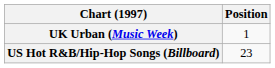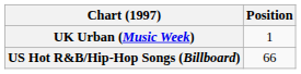 <table class="wikitable plainrowheaders" style="text-align:center">
 <tr>
 <th scope="col">Chart (1997)</th>
 <th scope="col">Position</th>
 </tr>
 <tr>
 <th scope="row">UK Urban (<em><a href='#'>Music Week</a></em>)</th>
 <td>1</td>
 </tr>
 <tr>
 <th scope="row">US Hot R&B/Hip-Hop Songs (<em>Billboard</em>)</th>
-<td>23</td>
+<td>66</td>
 </tr>
 </table>
